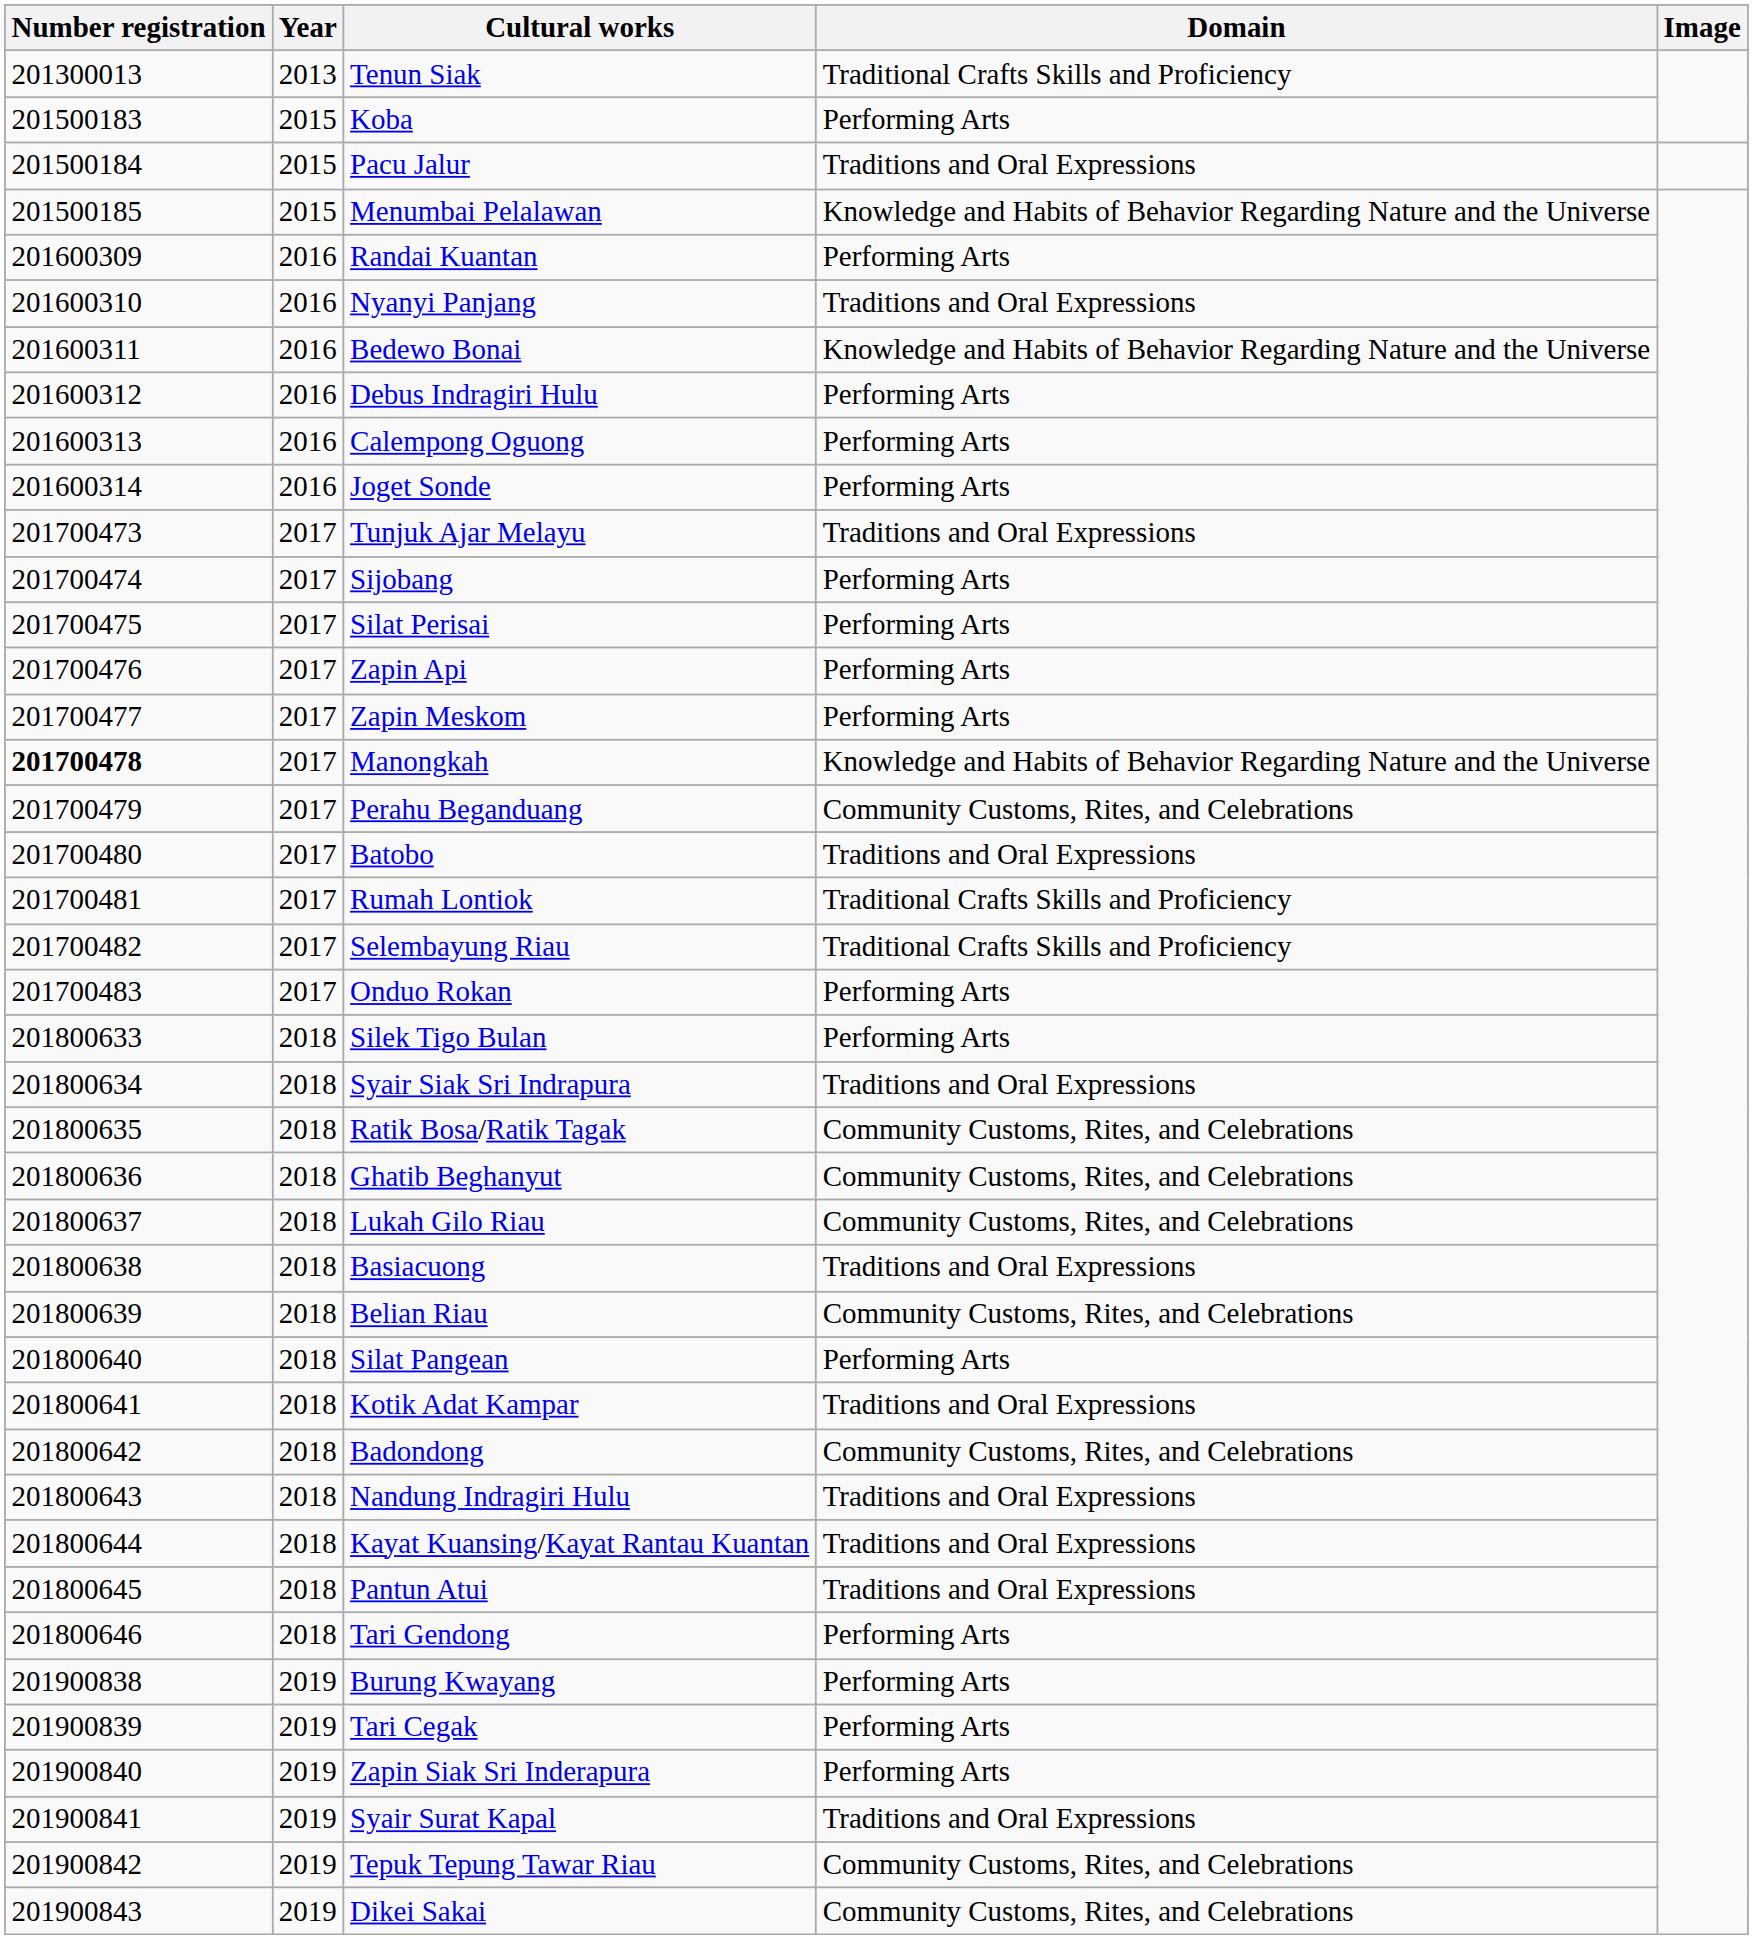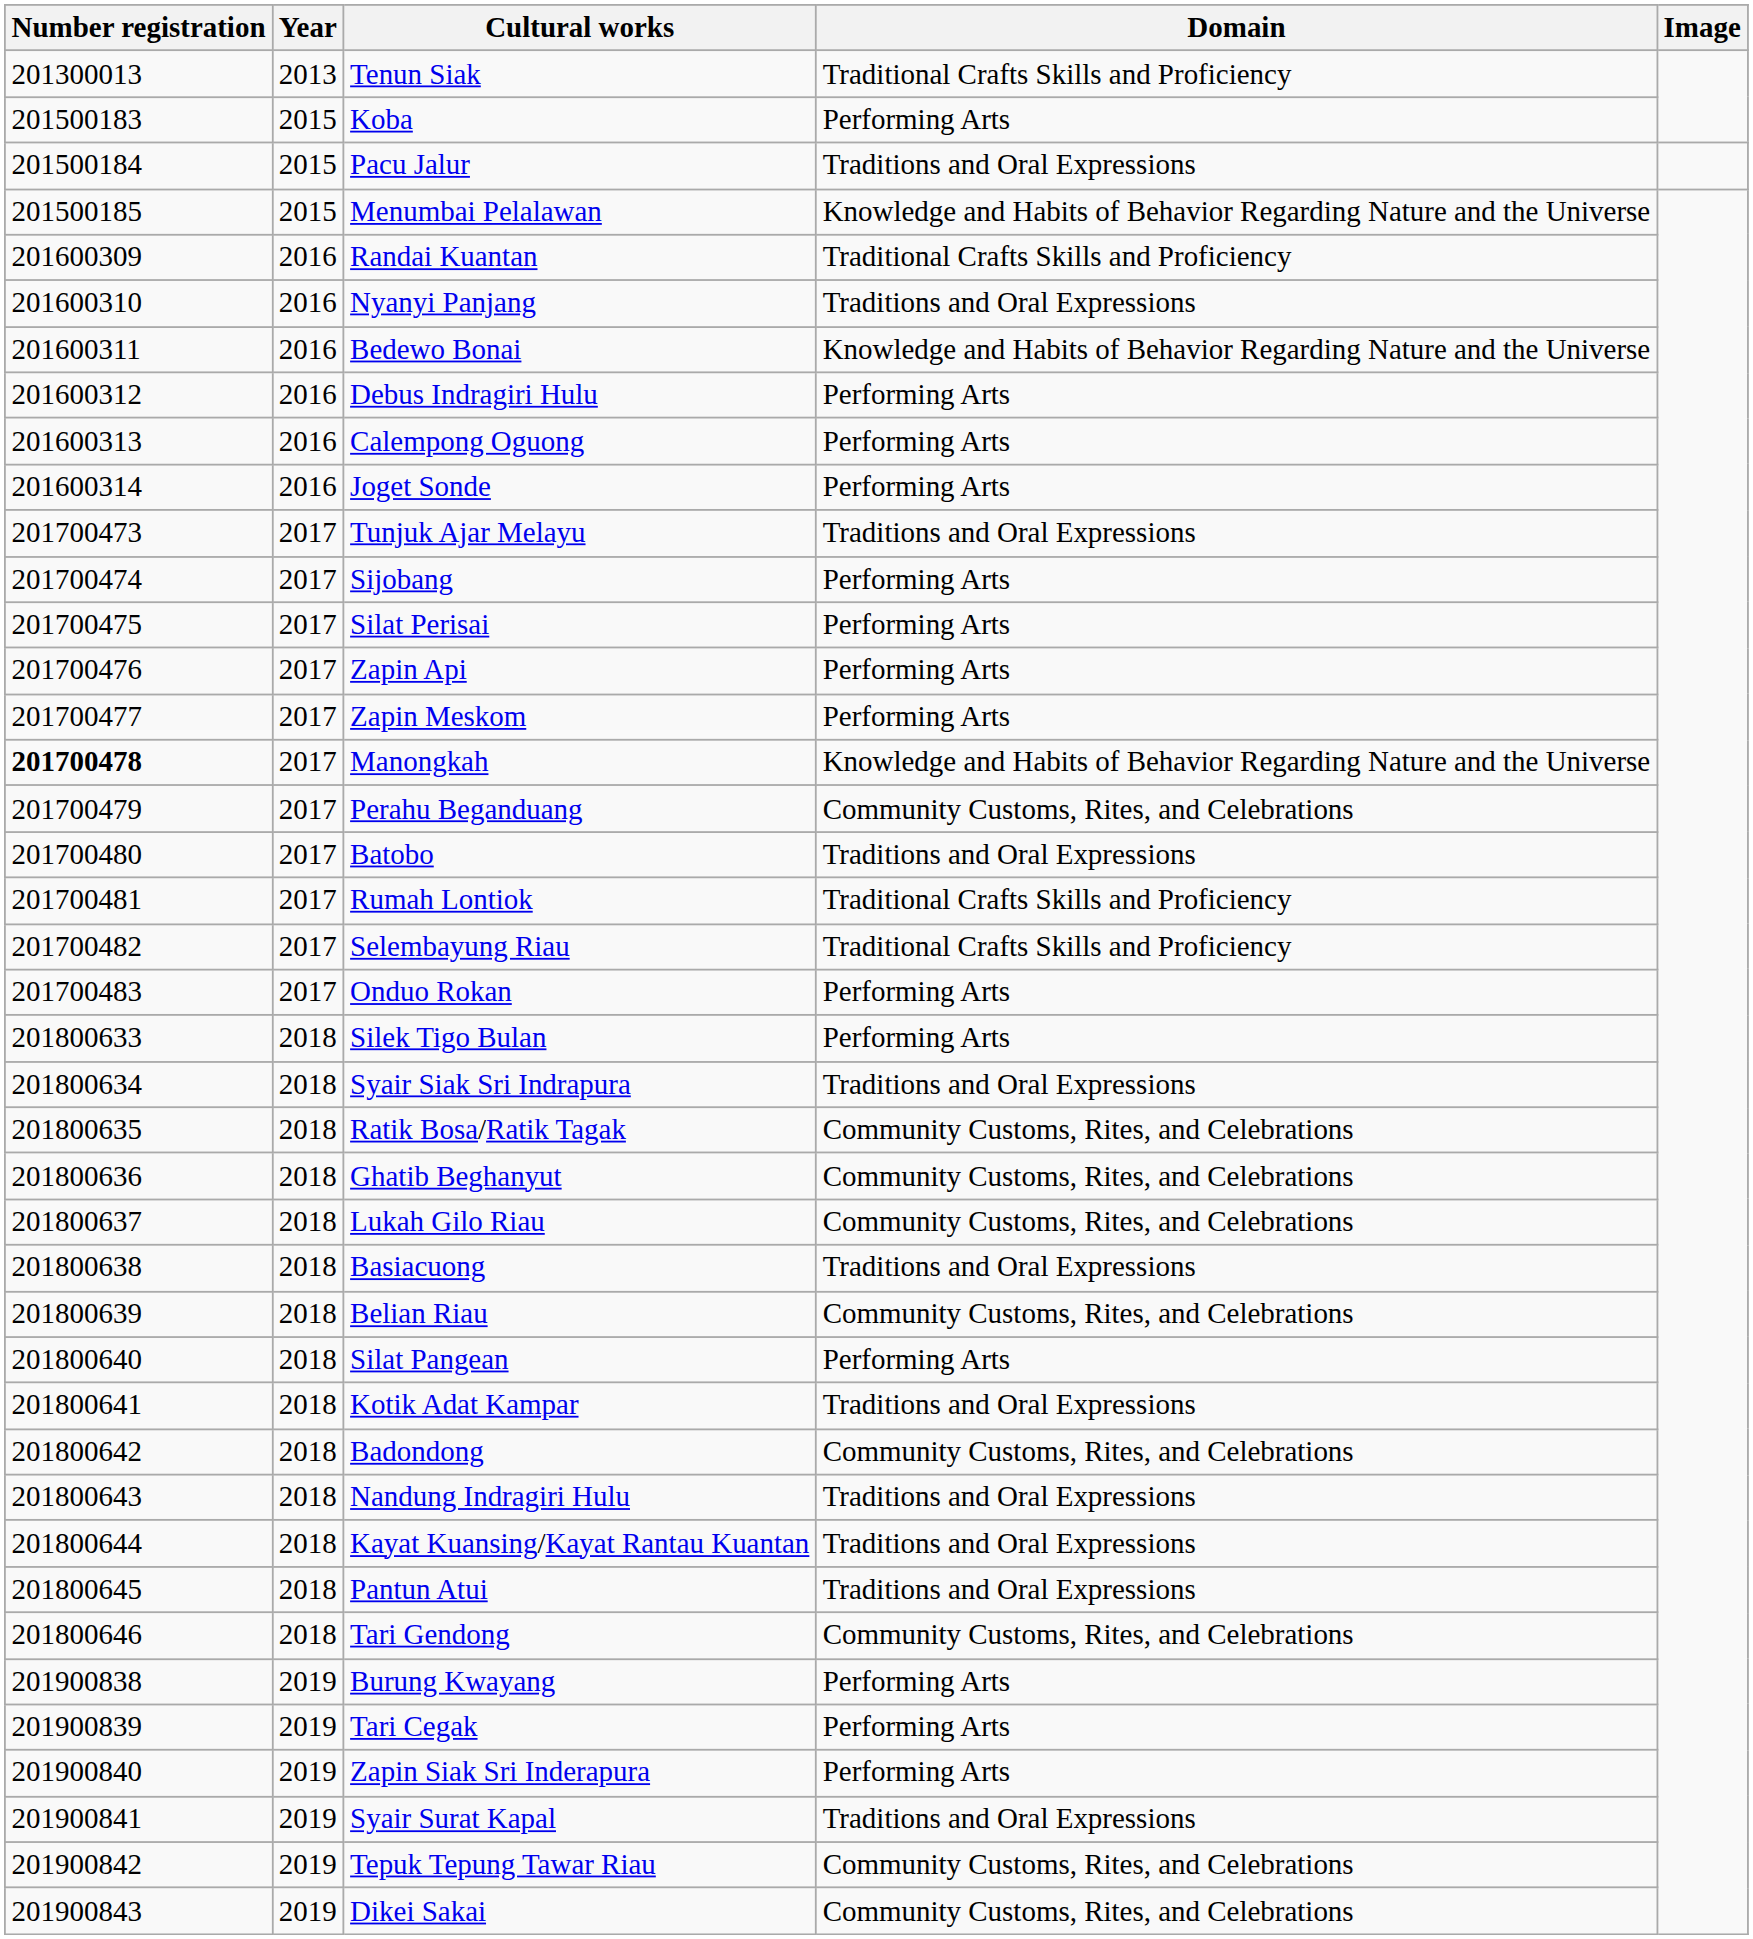 <table class = "wikitable sortable">
 <tr>
 <th>Number registration</th>
 <th>Year</th>
 <th>Cultural works</th>
 <th>Domain</th>
 <th>Image</th>
 </tr>
 <tr>
 <td>201300013</td>
 <td>2013</td>
 <td><a href='#'>Tenun Siak</a></td>
 <td>Traditional Crafts Skills and Proficiency</td>
 </tr>
 <tr>
 <td>201500183</td>
 <td>2015</td>
 <td><a href='#'>Koba</a></td>
 <td>Performing Arts</td>
 </tr>
 <tr>
 <td>201500184</td>
 <td>2015</td>
 <td><a href='#'>Pacu Jalur</a></td>
 <td>Traditions and Oral Expressions</td>
 <td></td>
 </tr>
 <tr>
 <td>201500185</td>
 <td>2015</td>
 <td><a href='#'>Menumbai Pelalawan</a></td>
 <td>Knowledge and Habits of Behavior Regarding Nature and the Universe</td>
 </tr>
 <tr>
 <td>201600309</td>
 <td>2016</td>
 <td><a href='#'>Randai Kuantan</a></td>
-<td>Performing Arts</td>
+<td>Traditional Crafts Skills and Proficiency</td>
 </tr>
 <tr>
 <td>201600310</td>
 <td>2016</td>
 <td><a href='#'>Nyanyi Panjang</a></td>
 <td>Traditions and Oral Expressions</td>
 </tr>
 <tr>
 <td>201600311</td>
 <td>2016</td>
 <td><a href='#'>Bedewo Bonai</a></td>
 <td>Knowledge and Habits of Behavior Regarding Nature and the Universe</td>
 </tr>
 <tr>
 <td>201600312</td>
 <td>2016</td>
 <td><a href='#'>Debus Indragiri Hulu</a></td>
 <td>Performing Arts</td>
 </tr>
 <tr>
 <td>201600313</td>
 <td>2016</td>
 <td><a href='#'>Calempong Oguong</a></td>
 <td>Performing Arts</td>
 </tr>
 <tr>
 <td>201600314</td>
 <td>2016</td>
 <td><a href='#'>Joget Sonde</a></td>
 <td>Performing Arts</td>
 </tr>
 <tr>
 <td>201700473</td>
 <td>2017</td>
 <td><a href='#'>Tunjuk Ajar Melayu</a></td>
 <td>Traditions and Oral Expressions</td>
 </tr>
 <tr>
 <td>201700474</td>
 <td>2017</td>
 <td><a href='#'>Sijobang</a></td>
 <td>Performing Arts</td>
 </tr>
 <tr>
 <td>201700475</td>
 <td>2017</td>
 <td><a href='#'>Silat Perisai</a></td>
 <td>Performing Arts</td>
 </tr>
 <tr>
 <td>201700476</td>
 <td>2017</td>
 <td><a href='#'>Zapin Api</a></td>
 <td>Performing Arts</td>
 </tr>
 <tr>
 <td>201700477</td>
 <td>2017</td>
 <td><a href='#'>Zapin Meskom</a></td>
 <td>Performing Arts</td>
 </tr>
 <tr>
 <td><strong>201700478</strong></td>
 <td>2017</td>
 <td><a href='#'>Manongkah</a></td>
 <td>Knowledge and Habits of Behavior Regarding Nature and the Universe</td>
 </tr>
 <tr>
 <td>201700479</td>
 <td>2017</td>
 <td><a href='#'>Perahu Beganduang</a></td>
 <td>Community Customs, Rites, and Celebrations</td>
 </tr>
 <tr>
 <td>201700480</td>
 <td>2017</td>
 <td><a href='#'>Batobo</a></td>
 <td>Traditions and Oral Expressions</td>
 </tr>
 <tr>
 <td>201700481</td>
 <td>2017</td>
 <td><a href='#'>Rumah Lontiok</a></td>
 <td>Traditional Crafts Skills and Proficiency</td>
 </tr>
 <tr>
 <td>201700482</td>
 <td>2017</td>
 <td><a href='#'>Selembayung Riau</a></td>
 <td>Traditional Crafts Skills and Proficiency</td>
 </tr>
 <tr>
 <td>201700483</td>
 <td>2017</td>
 <td><a href='#'>Onduo Rokan</a></td>
 <td>Performing Arts</td>
 </tr>
 <tr>
 <td>201800633</td>
 <td>2018</td>
 <td><a href='#'>Silek Tigo Bulan</a></td>
 <td>Performing Arts</td>
 </tr>
 <tr>
 <td>201800634</td>
 <td>2018</td>
 <td><a href='#'>Syair Siak Sri Indrapura</a></td>
 <td>Traditions and Oral Expressions</td>
 </tr>
 <tr>
 <td>201800635</td>
 <td>2018</td>
 <td><a href='#'>Ratik Bosa</a>/<a href='#'>Ratik Tagak</a></td>
 <td>Community Customs, Rites, and Celebrations</td>
 </tr>
 <tr>
 <td>201800636</td>
 <td>2018</td>
 <td><a href='#'>Ghatib Beghanyut</a></td>
 <td>Community Customs, Rites, and Celebrations</td>
 </tr>
 <tr>
 <td>201800637</td>
 <td>2018</td>
 <td><a href='#'>Lukah Gilo Riau</a></td>
 <td>Community Customs, Rites, and Celebrations</td>
 </tr>
 <tr>
 <td>201800638</td>
 <td>2018</td>
 <td><a href='#'>Basiacuong</a></td>
 <td>Traditions and Oral Expressions</td>
 </tr>
 <tr>
 <td>201800639</td>
 <td>2018</td>
 <td><a href='#'>Belian Riau</a></td>
 <td>Community Customs, Rites, and Celebrations</td>
 </tr>
 <tr>
 <td>201800640</td>
 <td>2018</td>
 <td><a href='#'>Silat Pangean</a></td>
 <td>Performing Arts</td>
 </tr>
 <tr>
 <td>201800641</td>
 <td>2018</td>
 <td><a href='#'>Kotik Adat Kampar</a></td>
 <td>Traditions and Oral Expressions</td>
 </tr>
 <tr>
 <td>201800642</td>
 <td>2018</td>
 <td><a href='#'>Badondong</a></td>
 <td>Community Customs, Rites, and Celebrations</td>
 </tr>
 <tr>
 <td>201800643</td>
 <td>2018</td>
 <td><a href='#'>Nandung Indragiri Hulu</a></td>
 <td>Traditions and Oral Expressions</td>
 </tr>
 <tr>
 <td>201800644</td>
 <td>2018</td>
 <td><a href='#'>Kayat Kuansing</a>/<a href='#'>Kayat Rantau Kuantan</a></td>
 <td>Traditions and Oral Expressions</td>
 </tr>
 <tr>
 <td>201800645</td>
 <td>2018</td>
 <td><a href='#'>Pantun Atui</a></td>
 <td>Traditions and Oral Expressions</td>
 </tr>
 <tr>
 <td>201800646</td>
 <td>2018</td>
 <td><a href='#'>Tari Gendong</a></td>
-<td>Performing Arts</td>
+<td>Community Customs, Rites, and Celebrations</td>
 </tr>
 <tr>
 <td>201900838</td>
 <td>2019</td>
 <td><a href='#'>Burung Kwayang</a></td>
 <td>Performing Arts</td>
 </tr>
 <tr>
 <td>201900839</td>
 <td>2019</td>
 <td><a href='#'>Tari Cegak</a></td>
 <td>Performing Arts</td>
 </tr>
 <tr>
 <td>201900840</td>
 <td>2019</td>
 <td><a href='#'>Zapin Siak Sri Inderapura</a></td>
 <td>Performing Arts</td>
 </tr>
 <tr>
 <td>201900841</td>
 <td>2019</td>
 <td><a href='#'>Syair Surat Kapal</a></td>
 <td>Traditions and Oral Expressions</td>
 </tr>
 <tr>
 <td>201900842</td>
 <td>2019</td>
 <td><a href='#'>Tepuk Tepung Tawar Riau</a></td>
 <td>Community Customs, Rites, and Celebrations</td>
 </tr>
 <tr>
 <td>201900843</td>
 <td>2019</td>
 <td><a href='#'>Dikei Sakai</a></td>
 <td>Community Customs, Rites, and Celebrations</td>
 </tr>
 </table>
